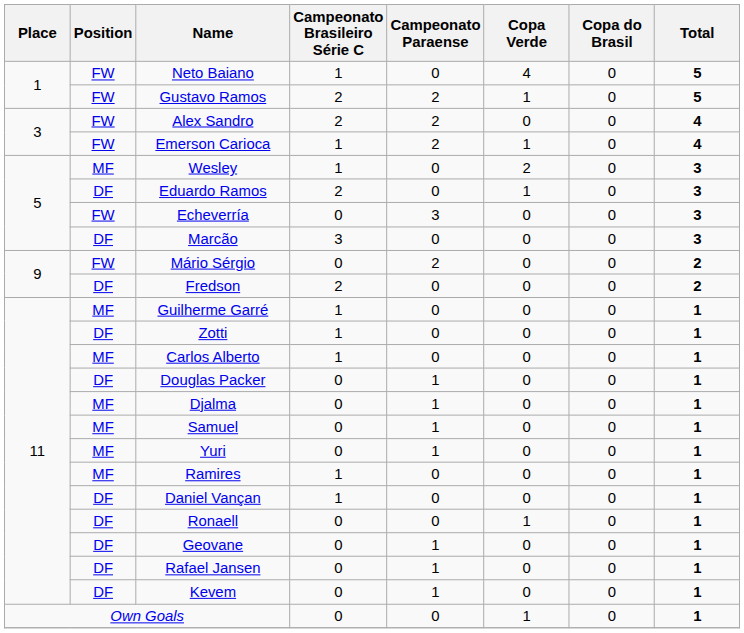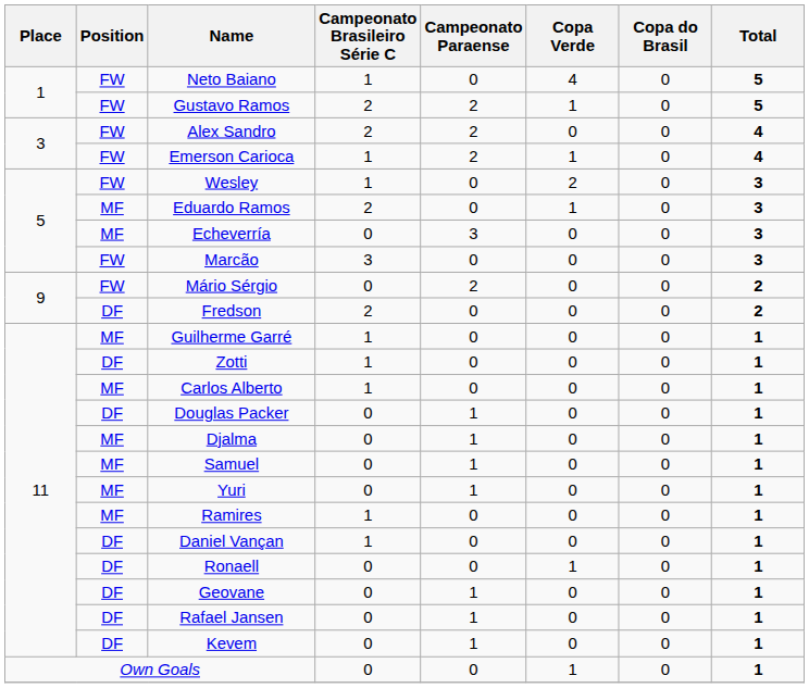 <table class="wikitable" style="font-size: 95%; text-align: center;">
 <tr>
 <th width=60>Place</th>
 <th width=60>Position</th>
 <th width=150>Name</th>
 <th width=80>Campeonato Brasileiro Série C</th>
 <th width=80>Campeonato Paraense</th>
 <th width=80>Copa Verde</th>
 <th width=80>Copa do Brasil</th>
 <th width=80><strong>Total</strong></th>
 </tr>
 <tr>
 <td rowspan="2">1</td>
 <td><a href='#'>FW</a></td>
 <td><a href='#'>Neto Baiano</a></td>
 <td>1</td>
 <td>0</td>
 <td>4</td>
 <td>0</td>
 <td><strong>5</strong></td>
 </tr>
 <tr>
 <td><a href='#'>FW</a></td>
 <td><a href='#'>Gustavo Ramos</a></td>
 <td>2</td>
 <td>2</td>
 <td>1</td>
 <td>0</td>
 <td><strong>5</strong></td>
 </tr>
 <tr>
 <td rowspan="2">3</td>
 <td><a href='#'>FW</a></td>
 <td><a href='#'>Alex Sandro</a></td>
 <td>2</td>
 <td>2</td>
 <td>0</td>
 <td>0</td>
 <td><strong>4</strong></td>
 </tr>
 <tr>
 <td><a href='#'>FW</a></td>
 <td><a href='#'>Emerson Carioca</a></td>
 <td>1</td>
 <td>2</td>
 <td>1</td>
 <td>0</td>
 <td><strong>4</strong></td>
 </tr>
 <tr>
 <td rowspan="4">5</td>
-<td><a href='#'>MF</a></td>
+<td><a href='#'>FW</a></td>
 <td><a href='#'>Wesley</a></td>
 <td>1</td>
 <td>0</td>
 <td>2</td>
 <td>0</td>
 <td><strong>3</strong></td>
 </tr>
 <tr>
-<td><a href='#'>DF</a></td>
+<td><a href='#'>MF</a></td>
 <td><a href='#'>Eduardo Ramos</a></td>
 <td>2</td>
 <td>0</td>
 <td>1</td>
 <td>0</td>
 <td><strong>3</strong></td>
 </tr>
 <tr>
-<td><a href='#'>FW</a></td>
+<td><a href='#'>MF</a></td>
 <td><a href='#'>Echeverría</a></td>
 <td>0</td>
 <td>3</td>
 <td>0</td>
 <td>0</td>
 <td><strong>3</strong></td>
 </tr>
 <tr>
-<td><a href='#'>DF</a></td>
+<td><a href='#'>FW</a></td>
 <td><a href='#'>Marcão</a></td>
 <td>3</td>
 <td>0</td>
 <td>0</td>
 <td>0</td>
 <td><strong>3</strong></td>
 </tr>
 <tr>
 <td rowspan="2">9</td>
 <td><a href='#'>FW</a></td>
 <td><a href='#'>Mário Sérgio</a></td>
 <td>0</td>
 <td>2</td>
 <td>0</td>
 <td>0</td>
 <td><strong>2</strong></td>
 </tr>
 <tr>
 <td><a href='#'>DF</a></td>
 <td><a href='#'>Fredson</a></td>
 <td>2</td>
 <td>0</td>
 <td>0</td>
 <td>0</td>
 <td><strong>2</strong></td>
 </tr>
 <tr>
 <td rowspan="13">11</td>
 <td><a href='#'>MF</a></td>
 <td><a href='#'>Guilherme Garré</a></td>
 <td>1</td>
 <td>0</td>
 <td>0</td>
 <td>0</td>
 <td><strong>1</strong></td>
 </tr>
 <tr>
 <td><a href='#'>DF</a></td>
 <td><a href='#'>Zotti</a></td>
 <td>1</td>
 <td>0</td>
 <td>0</td>
 <td>0</td>
 <td><strong>1</strong></td>
 </tr>
 <tr>
 <td><a href='#'>MF</a></td>
 <td><a href='#'>Carlos Alberto</a></td>
 <td>1</td>
 <td>0</td>
 <td>0</td>
 <td>0</td>
 <td><strong>1</strong></td>
 </tr>
 <tr>
 <td><a href='#'>DF</a></td>
 <td><a href='#'>Douglas Packer</a></td>
 <td>0</td>
 <td>1</td>
 <td>0</td>
 <td>0</td>
 <td><strong>1</strong></td>
 </tr>
 <tr>
 <td><a href='#'>MF</a></td>
 <td><a href='#'>Djalma</a></td>
 <td>0</td>
 <td>1</td>
 <td>0</td>
 <td>0</td>
 <td><strong>1</strong></td>
 </tr>
 <tr>
 <td><a href='#'>MF</a></td>
 <td><a href='#'>Samuel</a></td>
 <td>0</td>
 <td>1</td>
 <td>0</td>
 <td>0</td>
 <td><strong>1</strong></td>
 </tr>
 <tr>
 <td><a href='#'>MF</a></td>
 <td><a href='#'>Yuri</a></td>
 <td>0</td>
 <td>1</td>
 <td>0</td>
 <td>0</td>
 <td><strong>1</strong></td>
 </tr>
 <tr>
 <td><a href='#'>MF</a></td>
 <td><a href='#'>Ramires</a></td>
 <td>1</td>
 <td>0</td>
 <td>0</td>
 <td>0</td>
 <td><strong>1</strong></td>
 </tr>
 <tr>
 <td><a href='#'>DF</a></td>
 <td><a href='#'>Daniel Vançan</a></td>
 <td>1</td>
 <td>0</td>
 <td>0</td>
 <td>0</td>
 <td><strong>1</strong></td>
 </tr>
 <tr>
 <td><a href='#'>DF</a></td>
 <td><a href='#'>Ronaell</a></td>
 <td>0</td>
 <td>0</td>
 <td>1</td>
 <td>0</td>
 <td><strong>1</strong></td>
 </tr>
 <tr>
 <td><a href='#'>DF</a></td>
 <td><a href='#'>Geovane</a></td>
 <td>0</td>
 <td>1</td>
 <td>0</td>
 <td>0</td>
 <td><strong>1</strong></td>
 </tr>
 <tr>
 <td><a href='#'>DF</a></td>
 <td><a href='#'>Rafael Jansen</a></td>
 <td>0</td>
 <td>1</td>
 <td>0</td>
 <td>0</td>
 <td><strong>1</strong></td>
 </tr>
 <tr>
 <td><a href='#'>DF</a></td>
 <td><a href='#'>Kevem</a></td>
 <td>0</td>
 <td>1</td>
 <td>0</td>
 <td>0</td>
 <td><strong>1</strong></td>
 </tr>
 <tr>
 <td colspan="3"><em><a href='#'>Own Goals</a></em></td>
 <td>0</td>
 <td>0</td>
 <td>1</td>
 <td>0</td>
 <td><strong>1</strong></td>
 </tr>
 <tr>
 </tr>
 </table>
